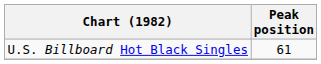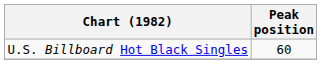 <table class="wikitable sortable">
 <tr>
 <th>Chart (1982)</th>
 <th>Peak<br>position</th>
 </tr>
 <tr>
 <td>U.S. <em>Billboard</em> <a href='#'>Hot Black Singles</a></td>
-<td align="center">61</td>
+<td align="center">60</td>
 </tr>
 <tr>
 </tr>
 </table>
